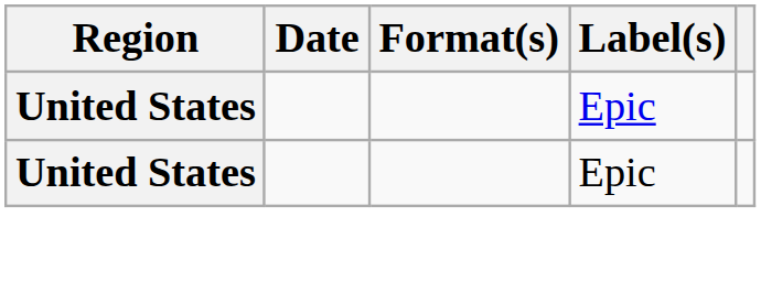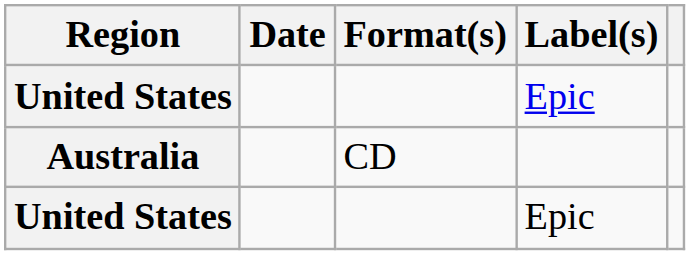 <table class="wikitable plainrowheaders" style="text-align:left">
 <tr>
 <th scope="col">Region</th>
 <th scope="col">Date</th>
 <th scope="col">Format(s)</th>
 <th scope="col">Label(s)</th>
 <th scope="col"></th>
 </tr>
 <tr>
 <th scope="row">United States</th>
 <td></td>
 <td></td>
 <td><a href='#'>Epic</a></td>
 <td></td>
 </tr>
 <tr>
+<th scope="row">Australia</th>
+<td></td>
+<td>CD</td>
+<td></td>
+<td></td>
+</tr>
+<tr>
 <th scope="row">United States</th>
 <td></td>
 <td></td>
 <td>Epic</td>
 <td></td>
 </tr>
 </table>
